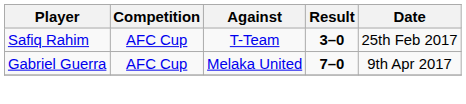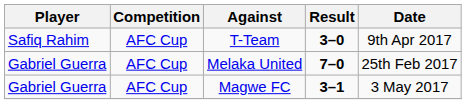 <table class="wikitable sortable" style="font-size: 95%; text-align: center;">
 <tr>
 <th>Player</th>
 <th>Competition</th>
 <th>Against</th>
 <th>Result</th>
 <th>Date</th>
 </tr>
 <tr>
 <td align=left> <a href='#'>Safiq Rahim</a></td>
 <td><a href='#'>AFC Cup</a></td>
 <td><a href='#'>T-Team</a></td>
 <td><strong>3–0</strong></td>
-<td>25th Feb 2017</td>
+<td>9th Apr 2017</td>
 </tr>
 <tr>
 <td align=left> <a href='#'>Gabriel Guerra</a></td>
 <td><a href='#'>AFC Cup</a></td>
 <td><a href='#'>Melaka United</a></td>
 <td><strong>7–0</strong></td>
-<td>9th Apr 2017</td>
+<td>25th Feb 2017</td>
+</tr>
+<tr>
+<td {align=left> <a href='#'>Gabriel Guerra</a></td>
+<td><a href='#'>AFC Cup</a></td>
+<td><a href='#'>Magwe FC</a></td>
+<td><strong>3–1</strong></td>
+<td>3 May 2017</td>
 </tr>
 <tr>
 </tr>
 </table>
